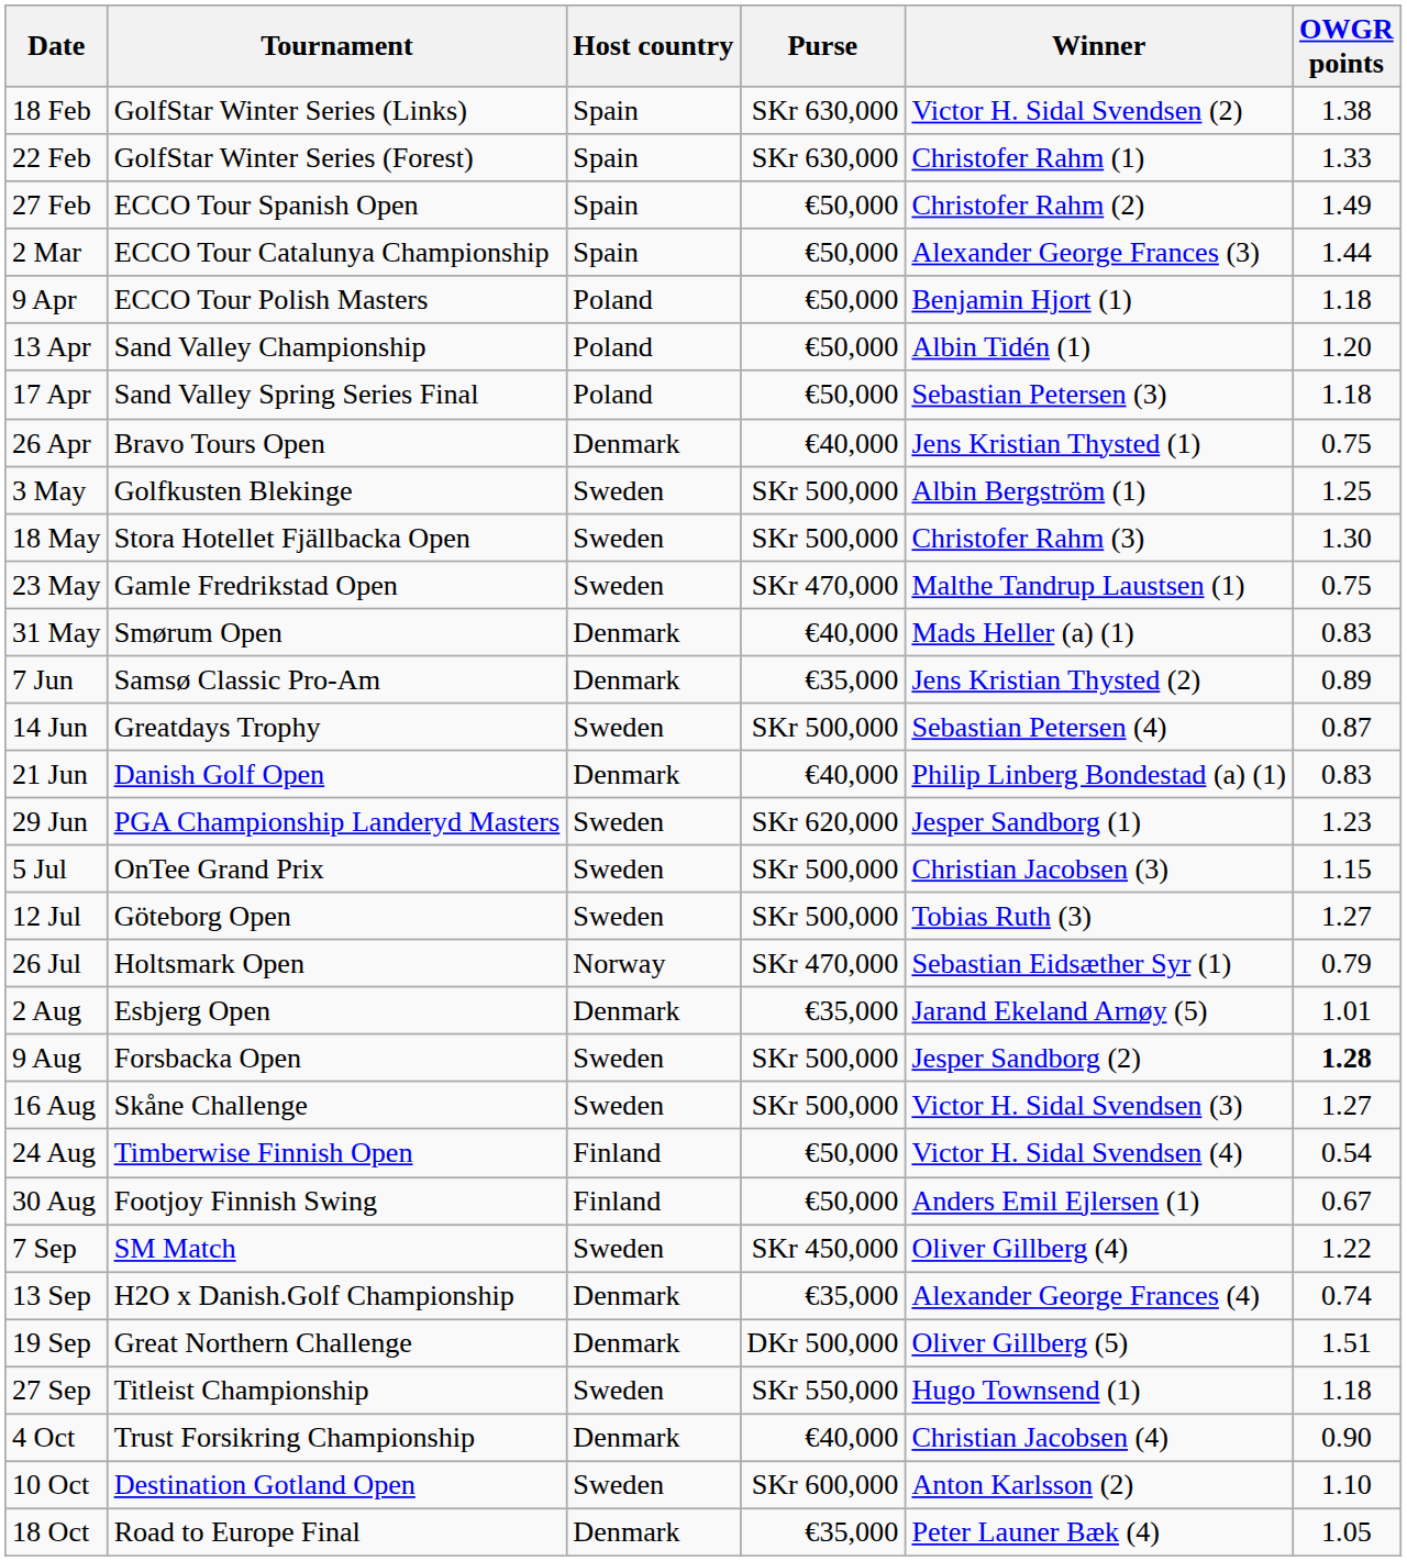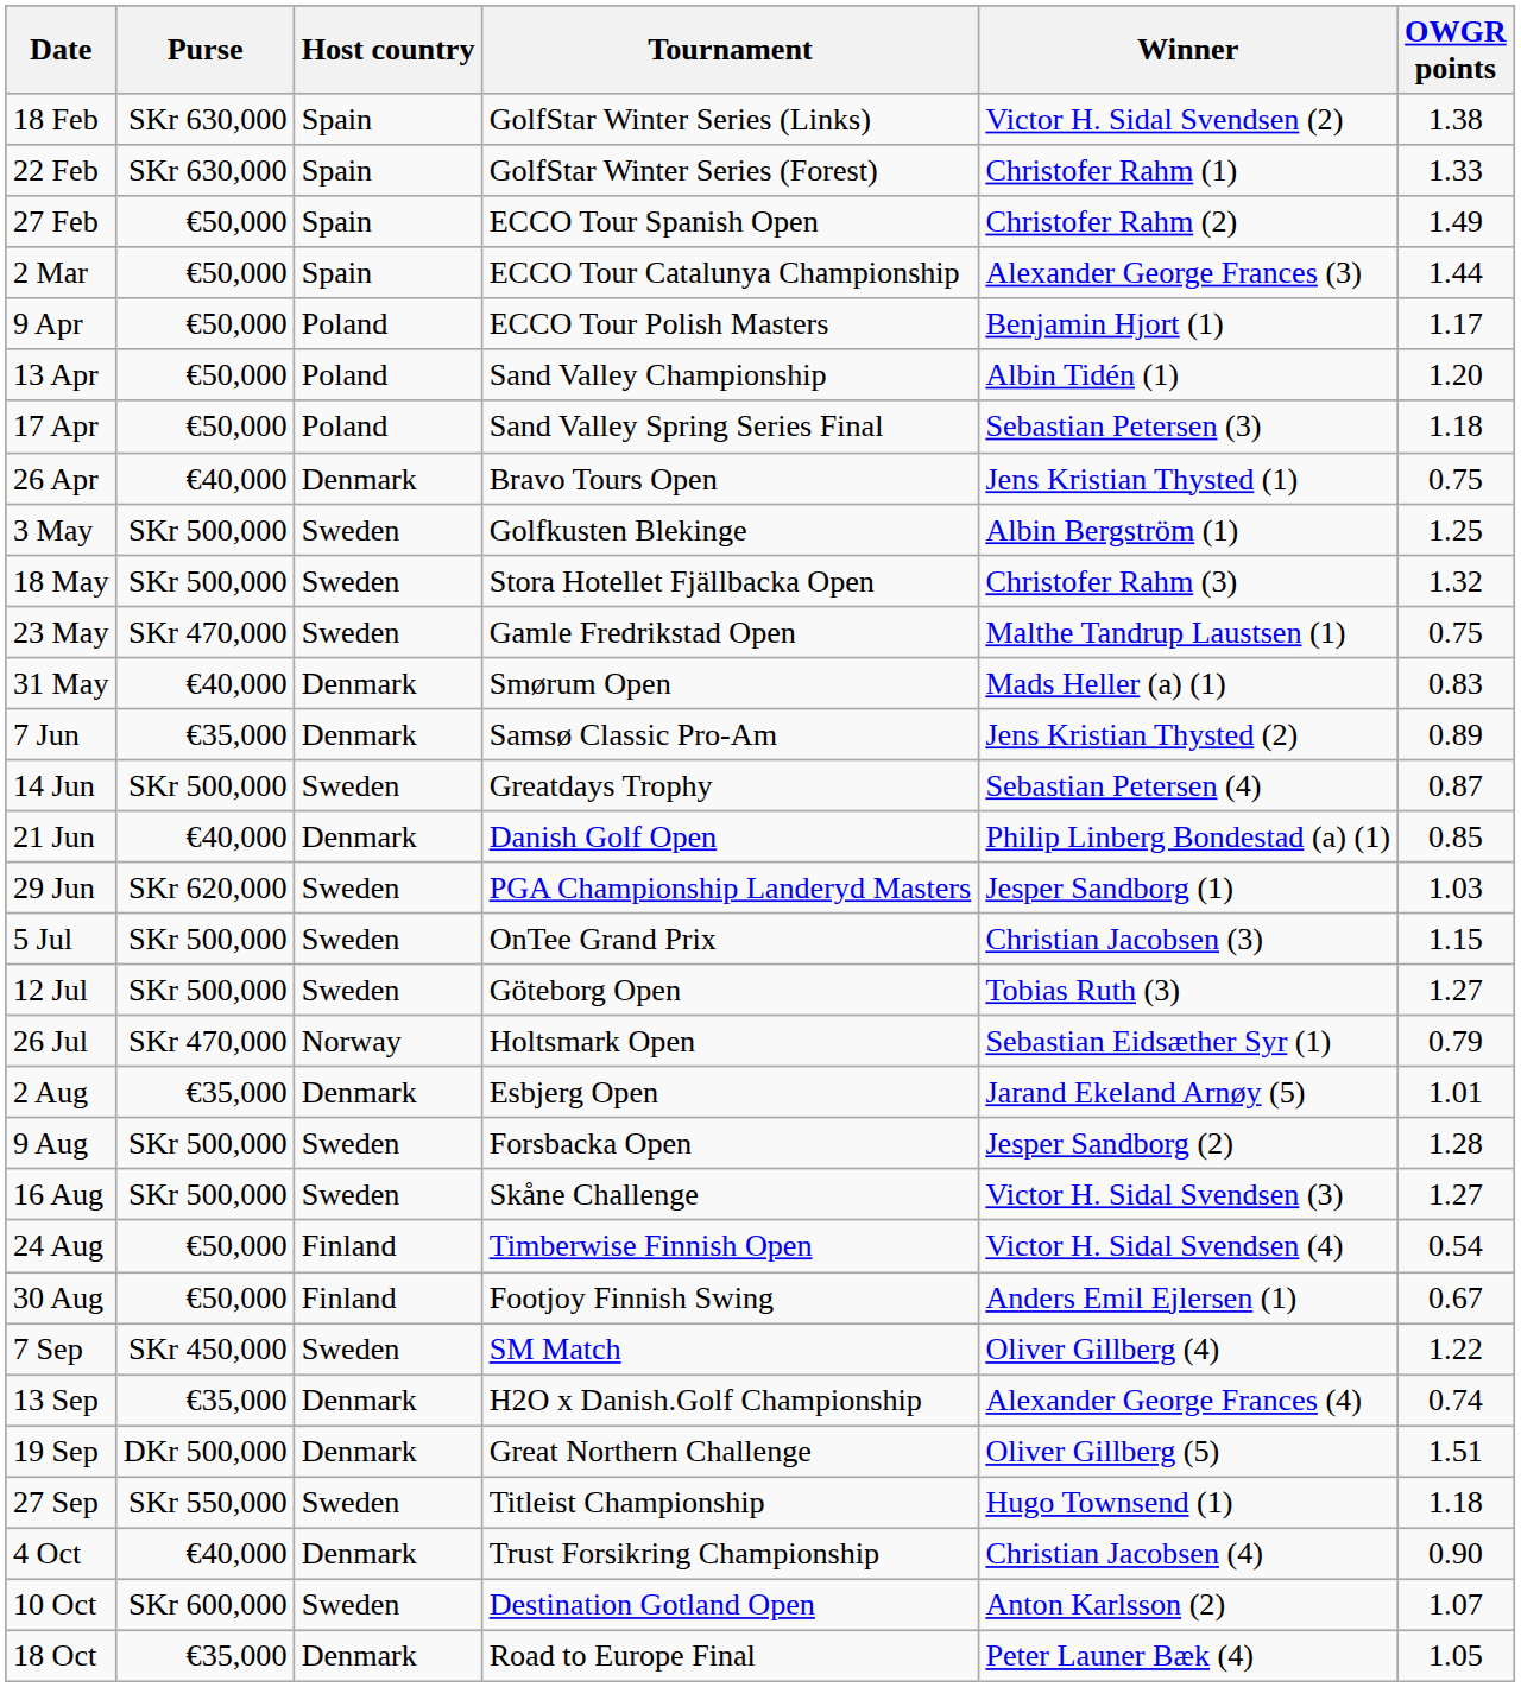 <table class="wikitable" style="font-size:95%;">
 <tr>
 <th>Date</th>
+<th>Purse</th>
+<th>Host country</th>
 <th>Tournament</th>
-<th>Host country</th>
-<th>Purse</th>
 <th>Winner</th>
 <th><a href='#'>OWGR</a><br>points</th>
 </tr>
 <tr>
 <td>18 Feb</td>
+<td align=right>SKr 630,000</td>
+<td>Spain</td>
 <td>GolfStar Winter Series (Links)</td>
-<td>Spain</td>
-<td align=right>SKr 630,000</td>
 <td> <a href='#'>Victor H. Sidal Svendsen</a> (2)</td>
 <td align=center>1.38</td>
 </tr>
 <tr>
 <td>22 Feb</td>
+<td align=right>SKr 630,000</td>
+<td>Spain</td>
 <td>GolfStar Winter Series (Forest)</td>
-<td>Spain</td>
-<td align=right>SKr 630,000</td>
 <td> <a href='#'>Christofer Rahm</a> (1)</td>
 <td align=center>1.33</td>
 </tr>
 <tr>
 <td>27 Feb</td>
+<td align=right>€50,000</td>
+<td>Spain</td>
 <td>ECCO Tour Spanish Open</td>
-<td>Spain</td>
-<td align=right>€50,000</td>
 <td> <a href='#'>Christofer Rahm</a> (2)</td>
 <td align=center>1.49</td>
 </tr>
 <tr>
 <td>2 Mar</td>
+<td align=right>€50,000</td>
+<td>Spain</td>
 <td>ECCO Tour Catalunya Championship</td>
-<td>Spain</td>
-<td align=right>€50,000</td>
 <td> <a href='#'>Alexander George Frances</a> (3)</td>
 <td align=center>1.44</td>
 </tr>
 <tr>
 <td>9 Apr</td>
+<td align=right>€50,000</td>
+<td>Poland</td>
 <td>ECCO Tour Polish Masters</td>
-<td>Poland</td>
-<td align=right>€50,000</td>
 <td> <a href='#'>Benjamin Hjort</a> (1)</td>
-<td align=center>1.18</td>
+<td align=center>1.17</td>
 </tr>
 <tr>
 <td>13 Apr</td>
+<td align=right>€50,000</td>
+<td>Poland</td>
 <td>Sand Valley Championship</td>
-<td>Poland</td>
-<td align=right>€50,000</td>
 <td> <a href='#'>Albin Tidén</a> (1)</td>
 <td align=center>1.20</td>
 </tr>
 <tr>
 <td>17 Apr</td>
+<td align=right>€50,000</td>
+<td>Poland</td>
 <td>Sand Valley Spring Series Final</td>
-<td>Poland</td>
-<td align=right>€50,000</td>
 <td> <a href='#'>Sebastian Petersen</a> (3)</td>
 <td align=center>1.18</td>
 </tr>
 <tr>
 <td>26 Apr</td>
+<td align=right>€40,000</td>
+<td>Denmark</td>
 <td>Bravo Tours Open</td>
-<td>Denmark</td>
-<td align=right>€40,000</td>
 <td> <a href='#'>Jens Kristian Thysted</a> (1)</td>
 <td align=center>0.75</td>
 </tr>
 <tr>
 <td>3 May</td>
+<td align=right>SKr 500,000</td>
+<td>Sweden</td>
 <td>Golfkusten Blekinge</td>
-<td>Sweden</td>
-<td align=right>SKr 500,000</td>
 <td> <a href='#'>Albin Bergström</a> (1)</td>
 <td align=center>1.25</td>
 </tr>
 <tr>
 <td>18 May</td>
+<td align=right>SKr 500,000</td>
+<td>Sweden</td>
 <td>Stora Hotellet Fjällbacka Open</td>
-<td>Sweden</td>
-<td align=right>SKr 500,000</td>
 <td> <a href='#'>Christofer Rahm</a> (3)</td>
-<td align=center>1.30</td>
+<td align=center>1.32</td>
 </tr>
 <tr>
 <td>23 May</td>
+<td align=right>SKr 470,000</td>
+<td>Sweden</td>
 <td>Gamle Fredrikstad Open</td>
-<td>Sweden</td>
-<td align=right>SKr 470,000</td>
 <td> <a href='#'>Malthe Tandrup Laustsen</a> (1)</td>
 <td align=center>0.75</td>
 </tr>
 <tr>
 <td>31 May</td>
+<td align=right>€40,000</td>
+<td>Denmark</td>
 <td>Smørum Open</td>
-<td>Denmark</td>
-<td align=right>€40,000</td>
 <td> <a href='#'>Mads Heller</a> (a) (1)</td>
 <td align=center>0.83</td>
 </tr>
 <tr>
 <td>7 Jun</td>
+<td align=right>€35,000</td>
+<td>Denmark</td>
 <td>Samsø Classic Pro-Am</td>
-<td>Denmark</td>
-<td align=right>€35,000</td>
 <td> <a href='#'>Jens Kristian Thysted</a> (2)</td>
 <td align=center>0.89</td>
 </tr>
 <tr>
 <td>14 Jun</td>
+<td align=right>SKr 500,000</td>
+<td>Sweden</td>
 <td>Greatdays Trophy</td>
-<td>Sweden</td>
-<td align=right>SKr 500,000</td>
 <td> <a href='#'>Sebastian Petersen</a> (4)</td>
 <td align=center>0.87</td>
 </tr>
 <tr>
 <td>21 Jun</td>
+<td align=right>€40,000</td>
+<td>Denmark</td>
 <td><a href='#'>Danish Golf Open</a></td>
-<td>Denmark</td>
-<td align=right>€40,000</td>
 <td> <a href='#'>Philip Linberg Bondestad</a> (a) (1)</td>
-<td align=center>0.83</td>
+<td align=center>0.85</td>
 </tr>
 <tr>
 <td>29 Jun</td>
+<td align=right>SKr 620,000</td>
+<td>Sweden</td>
 <td><a href='#'>PGA Championship Landeryd Masters</a></td>
-<td>Sweden</td>
-<td align=right>SKr 620,000</td>
 <td> <a href='#'>Jesper Sandborg</a> (1)</td>
-<td align=center>1.23</td>
+<td align=center>1.03</td>
 </tr>
 <tr>
 <td>5 Jul</td>
+<td align=right>SKr 500,000</td>
+<td>Sweden</td>
 <td>OnTee Grand Prix</td>
-<td>Sweden</td>
-<td align=right>SKr 500,000</td>
 <td> <a href='#'>Christian Jacobsen</a> (3)</td>
 <td align=center>1.15</td>
 </tr>
 <tr>
 <td>12 Jul</td>
+<td align=right>SKr 500,000</td>
+<td>Sweden</td>
 <td>Göteborg Open</td>
-<td>Sweden</td>
-<td align=right>SKr 500,000</td>
 <td> <a href='#'>Tobias Ruth</a> (3)</td>
 <td align=center>1.27</td>
 </tr>
 <tr>
 <td>26 Jul</td>
+<td align=right>SKr 470,000</td>
+<td>Norway</td>
 <td>Holtsmark Open</td>
-<td>Norway</td>
-<td align=right>SKr 470,000</td>
 <td> <a href='#'>Sebastian Eidsæther Syr</a> (1)</td>
 <td align=center>0.79</td>
 </tr>
 <tr>
 <td>2 Aug</td>
+<td align=right>€35,000</td>
+<td>Denmark</td>
 <td>Esbjerg Open</td>
-<td>Denmark</td>
-<td align=right>€35,000</td>
 <td> <a href='#'>Jarand Ekeland Arnøy</a> (5)</td>
 <td align=center>1.01</td>
 </tr>
 <tr>
 <td>9 Aug</td>
+<td align=right>SKr 500,000</td>
+<td>Sweden</td>
 <td>Forsbacka Open</td>
-<td>Sweden</td>
-<td align=right>SKr 500,000</td>
 <td> <a href='#'>Jesper Sandborg</a> (2)</td>
-<td align=center><strong>1.28</strong></td>
+<td align=center>1.28</td>
 </tr>
 <tr>
 <td>16 Aug</td>
+<td align=right>SKr 500,000</td>
+<td>Sweden</td>
 <td>Skåne Challenge</td>
-<td>Sweden</td>
-<td align=right>SKr 500,000</td>
 <td> <a href='#'>Victor H. Sidal Svendsen</a> (3)</td>
 <td align=center>1.27</td>
 </tr>
 <tr>
 <td>24 Aug</td>
+<td align=right>€50,000</td>
+<td>Finland</td>
 <td><a href='#'>Timberwise Finnish Open</a></td>
-<td>Finland</td>
-<td align=right>€50,000</td>
 <td> <a href='#'>Victor H. Sidal Svendsen</a> (4)</td>
 <td align=center>0.54</td>
 </tr>
 <tr>
 <td>30 Aug</td>
+<td align=right>€50,000</td>
+<td>Finland</td>
 <td>Footjoy Finnish Swing</td>
-<td>Finland</td>
-<td align=right>€50,000</td>
 <td> <a href='#'>Anders Emil Ejlersen</a> (1)</td>
 <td align=center>0.67</td>
 </tr>
 <tr>
 <td>7 Sep</td>
+<td align=right>SKr 450,000</td>
+<td>Sweden</td>
 <td><a href='#'>SM Match</a></td>
-<td>Sweden</td>
-<td align=right>SKr 450,000</td>
 <td> <a href='#'>Oliver Gillberg</a> (4)</td>
 <td align=center>1.22</td>
 </tr>
 <tr>
 <td>13 Sep</td>
+<td align=right>€35,000</td>
+<td>Denmark</td>
 <td>H2O x Danish.Golf Championship</td>
-<td>Denmark</td>
-<td align=right>€35,000</td>
 <td> <a href='#'>Alexander George Frances</a> (4)</td>
 <td align=center>0.74</td>
 </tr>
 <tr>
 <td>19 Sep</td>
+<td align=right>DKr 500,000</td>
+<td>Denmark</td>
 <td>Great Northern Challenge</td>
-<td>Denmark</td>
-<td align=right>DKr 500,000</td>
 <td> <a href='#'>Oliver Gillberg</a> (5)</td>
 <td align=center>1.51</td>
 </tr>
 <tr>
 <td>27 Sep</td>
+<td align=right>SKr 550,000</td>
+<td>Sweden</td>
 <td>Titleist Championship</td>
-<td>Sweden</td>
-<td align=right>SKr 550,000</td>
 <td> <a href='#'>Hugo Townsend</a> (1)</td>
 <td align=center>1.18</td>
 </tr>
 <tr>
 <td>4 Oct</td>
+<td align=right>€40,000</td>
+<td>Denmark</td>
 <td>Trust Forsikring Championship</td>
-<td>Denmark</td>
-<td align=right>€40,000</td>
 <td> <a href='#'>Christian Jacobsen</a> (4)</td>
 <td align=center>0.90</td>
 </tr>
 <tr>
 <td>10 Oct</td>
+<td align=right>SKr 600,000</td>
+<td>Sweden</td>
 <td><a href='#'>Destination Gotland Open</a></td>
-<td>Sweden</td>
-<td align=right>SKr 600,000</td>
 <td> <a href='#'>Anton Karlsson</a> (2)</td>
-<td align=center>1.10</td>
+<td align=center>1.07</td>
 </tr>
 <tr>
 <td>18 Oct</td>
+<td align=right>€35,000</td>
+<td>Denmark</td>
 <td>Road to Europe Final</td>
-<td>Denmark</td>
-<td align=right>€35,000</td>
 <td> <a href='#'>Peter Launer Bæk</a> (4)</td>
 <td align=center>1.05</td>
 </tr>
 </table>
